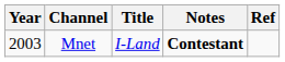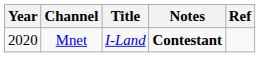 <table class="wikitable" style="text-align:left;">
 <tr>
 <th scope="col" style="width:2em;">Year</th>
 <th scope="col" style="width:2em;">Channel</th>
 <th scope="col">Title</th>
 <th>Notes</th>
 <th>Ref</th>
 </tr>
 <tr>
-<td align="center">2003</td>
+<td align="center">2020</td>
 <td align="center"><a href='#'>Mnet</a></td>
 <td><em><a href='#'>I-Land</a></em></td>
 <td><strong>Contestant</strong></td>
 <td></td>
 </tr>
 </table>
